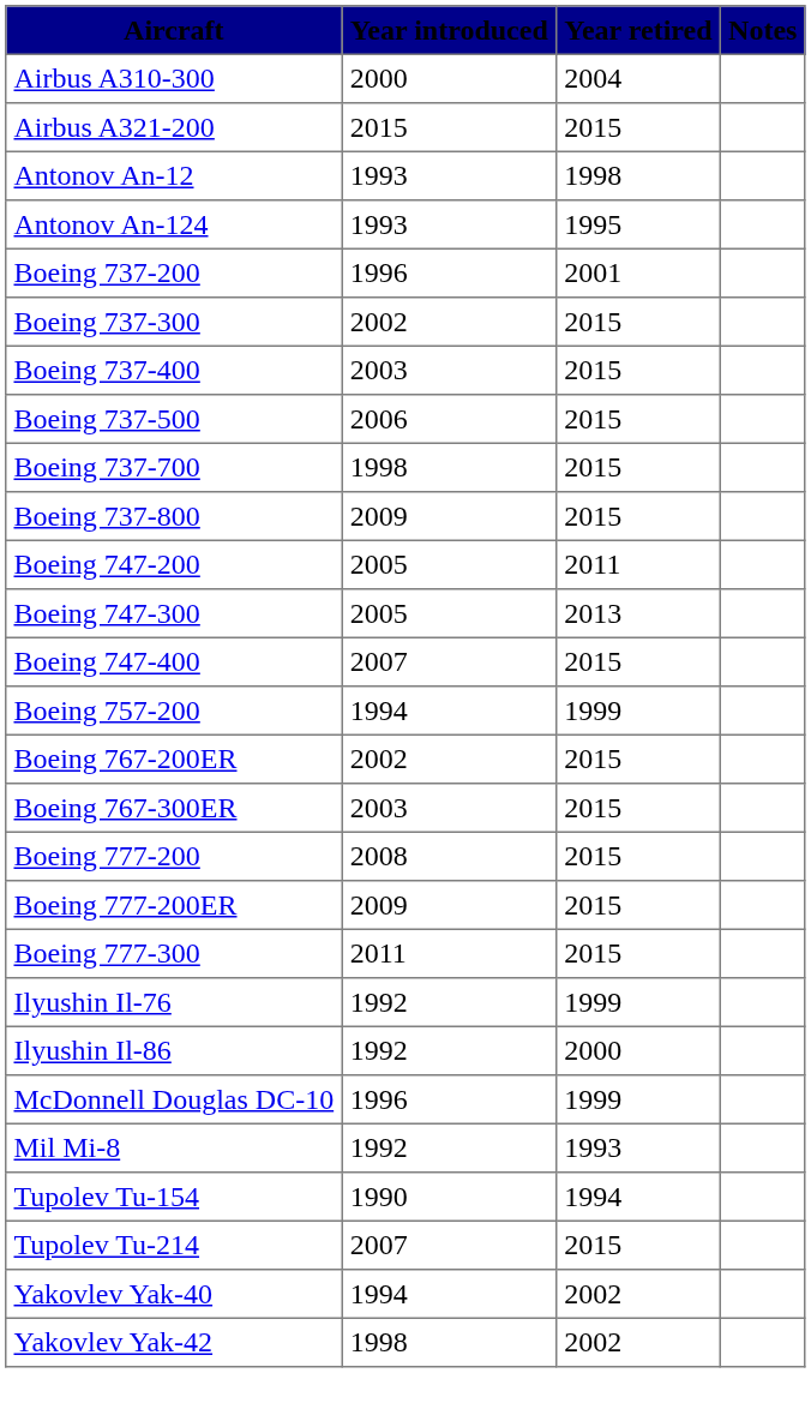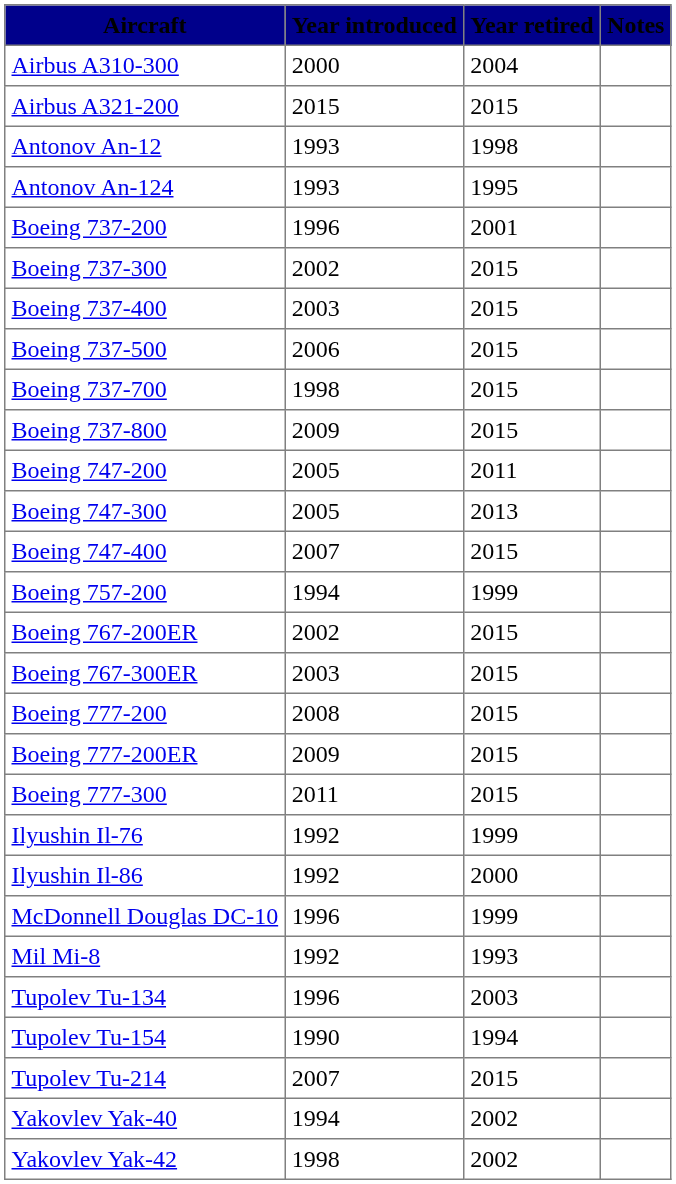 <table class="toccolours" border="1" cellpadding="4" style="border-collapse:collapse">
 <tr style="background:darkblue;">
 <th><span>Aircraft</span></th>
 <th><span>Year introduced</span></th>
 <th><span>Year retired</span></th>
 <th><span>Notes</span></th>
 </tr>
 <tr>
 <td><a href='#'>Airbus A310-300</a></td>
 <td>2000</td>
 <td>2004</td>
 <td></td>
 </tr>
 <tr>
 <td><a href='#'>Airbus A321-200</a></td>
 <td>2015</td>
 <td>2015</td>
 <td></td>
 </tr>
 <tr>
 <td><a href='#'>Antonov An-12</a></td>
 <td>1993</td>
 <td>1998</td>
 <td></td>
 </tr>
 <tr>
 <td><a href='#'>Antonov An-124</a></td>
 <td>1993</td>
 <td>1995</td>
 <td></td>
 </tr>
 <tr>
 <td><a href='#'>Boeing 737-200</a></td>
 <td>1996</td>
 <td>2001</td>
 <td></td>
 </tr>
 <tr>
 <td><a href='#'>Boeing 737-300</a></td>
 <td>2002</td>
 <td>2015</td>
 <td></td>
 </tr>
 <tr>
 <td><a href='#'>Boeing 737-400</a></td>
 <td>2003</td>
 <td>2015</td>
 <td></td>
 </tr>
 <tr>
 <td><a href='#'>Boeing 737-500</a></td>
 <td>2006</td>
 <td>2015</td>
 <td></td>
 </tr>
 <tr>
 <td><a href='#'>Boeing 737-700</a></td>
 <td>1998</td>
 <td>2015</td>
 <td></td>
 </tr>
 <tr>
 <td><a href='#'>Boeing 737-800</a></td>
 <td>2009</td>
 <td>2015</td>
 <td></td>
 </tr>
 <tr>
 <td><a href='#'>Boeing 747-200</a></td>
 <td>2005</td>
 <td>2011</td>
 <td></td>
 </tr>
 <tr>
 <td><a href='#'>Boeing 747-300</a></td>
 <td>2005</td>
 <td>2013</td>
 <td></td>
 </tr>
 <tr>
 <td><a href='#'>Boeing 747-400</a></td>
 <td>2007</td>
 <td>2015</td>
 <td></td>
 </tr>
 <tr>
 <td><a href='#'>Boeing 757-200</a></td>
 <td>1994</td>
 <td>1999</td>
 <td></td>
 </tr>
 <tr>
 <td><a href='#'>Boeing 767-200ER</a></td>
 <td>2002</td>
 <td>2015</td>
 <td></td>
 </tr>
 <tr>
 <td><a href='#'>Boeing 767-300ER</a></td>
 <td>2003</td>
 <td>2015</td>
 <td></td>
 </tr>
 <tr>
 <td><a href='#'>Boeing 777-200</a></td>
 <td>2008</td>
 <td>2015</td>
 <td></td>
 </tr>
 <tr>
 <td><a href='#'>Boeing 777-200ER</a></td>
 <td>2009</td>
 <td>2015</td>
 <td></td>
 </tr>
 <tr>
 <td><a href='#'>Boeing 777-300</a></td>
 <td>2011</td>
 <td>2015</td>
 <td></td>
 </tr>
 <tr>
 <td><a href='#'>Ilyushin Il-76</a></td>
 <td>1992</td>
 <td>1999</td>
 <td></td>
 </tr>
 <tr>
 <td><a href='#'>Ilyushin Il-86</a></td>
 <td>1992</td>
 <td>2000</td>
 <td></td>
 </tr>
 <tr>
 <td><a href='#'>McDonnell Douglas DC-10</a></td>
 <td>1996</td>
 <td>1999</td>
 <td></td>
 </tr>
 <tr>
 <td><a href='#'>Mil Mi-8</a></td>
 <td>1992</td>
 <td>1993</td>
 <td></td>
 </tr>
 <tr>
+<td><a href='#'>Tupolev Tu-134</a></td>
+<td>1996</td>
+<td>2003</td>
+<td></td>
+</tr>
+<tr>
 <td><a href='#'>Tupolev Tu-154</a></td>
 <td>1990</td>
 <td>1994</td>
 <td></td>
 </tr>
 <tr>
 <td><a href='#'>Tupolev Tu-214</a></td>
 <td>2007</td>
 <td>2015</td>
 <td></td>
 </tr>
 <tr>
 <td><a href='#'>Yakovlev Yak-40</a></td>
 <td>1994</td>
 <td>2002</td>
 <td></td>
 </tr>
 <tr>
 <td><a href='#'>Yakovlev Yak-42</a></td>
 <td>1998</td>
 <td>2002</td>
 <td></td>
 </tr>
 </table>
